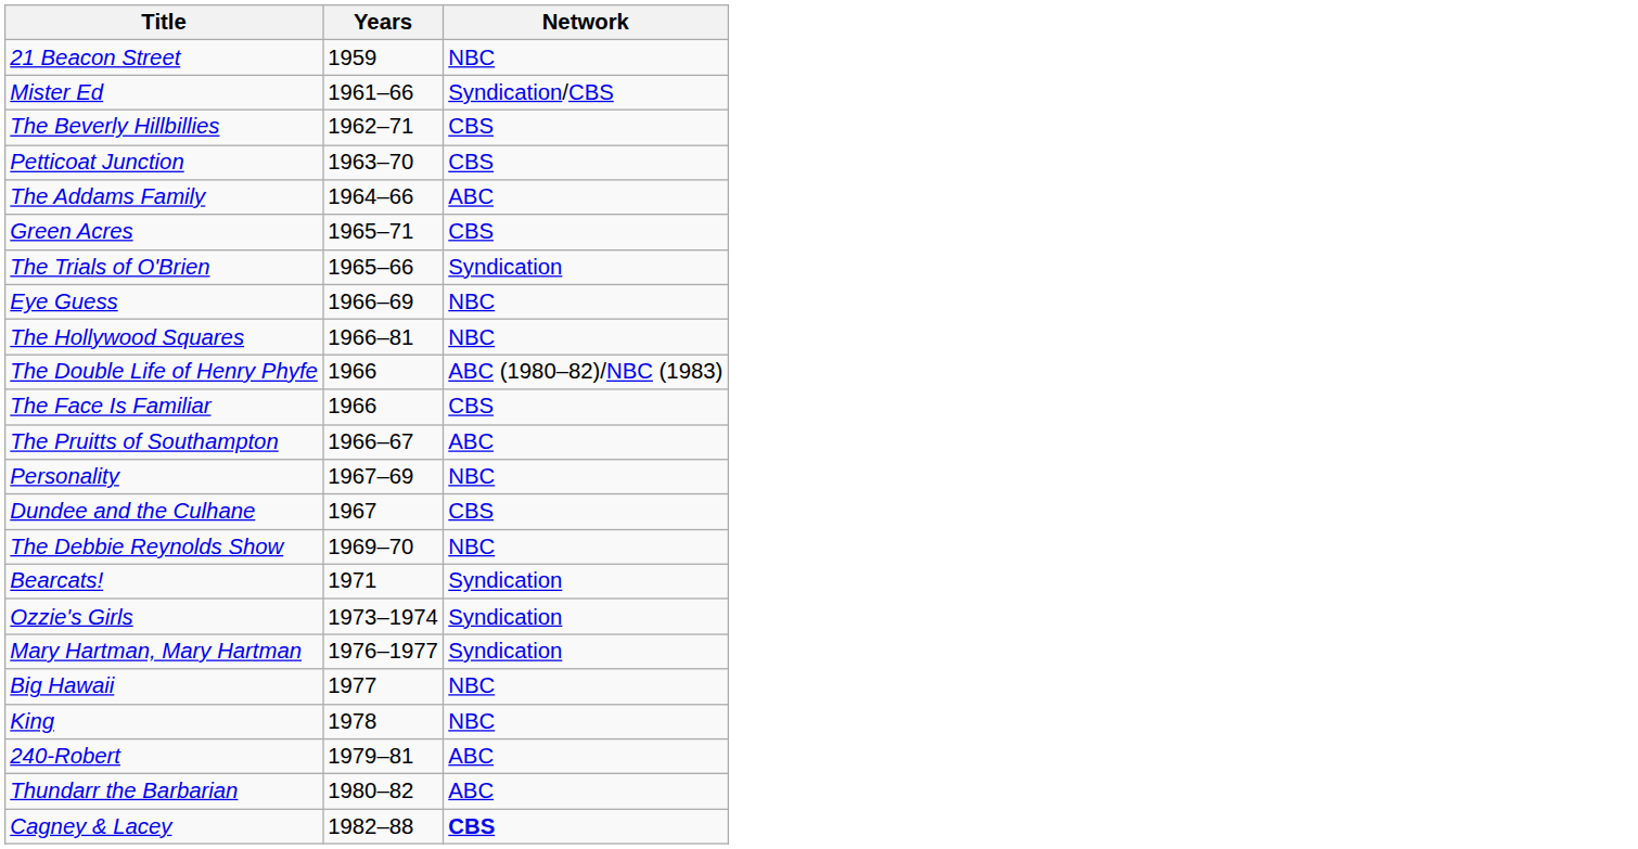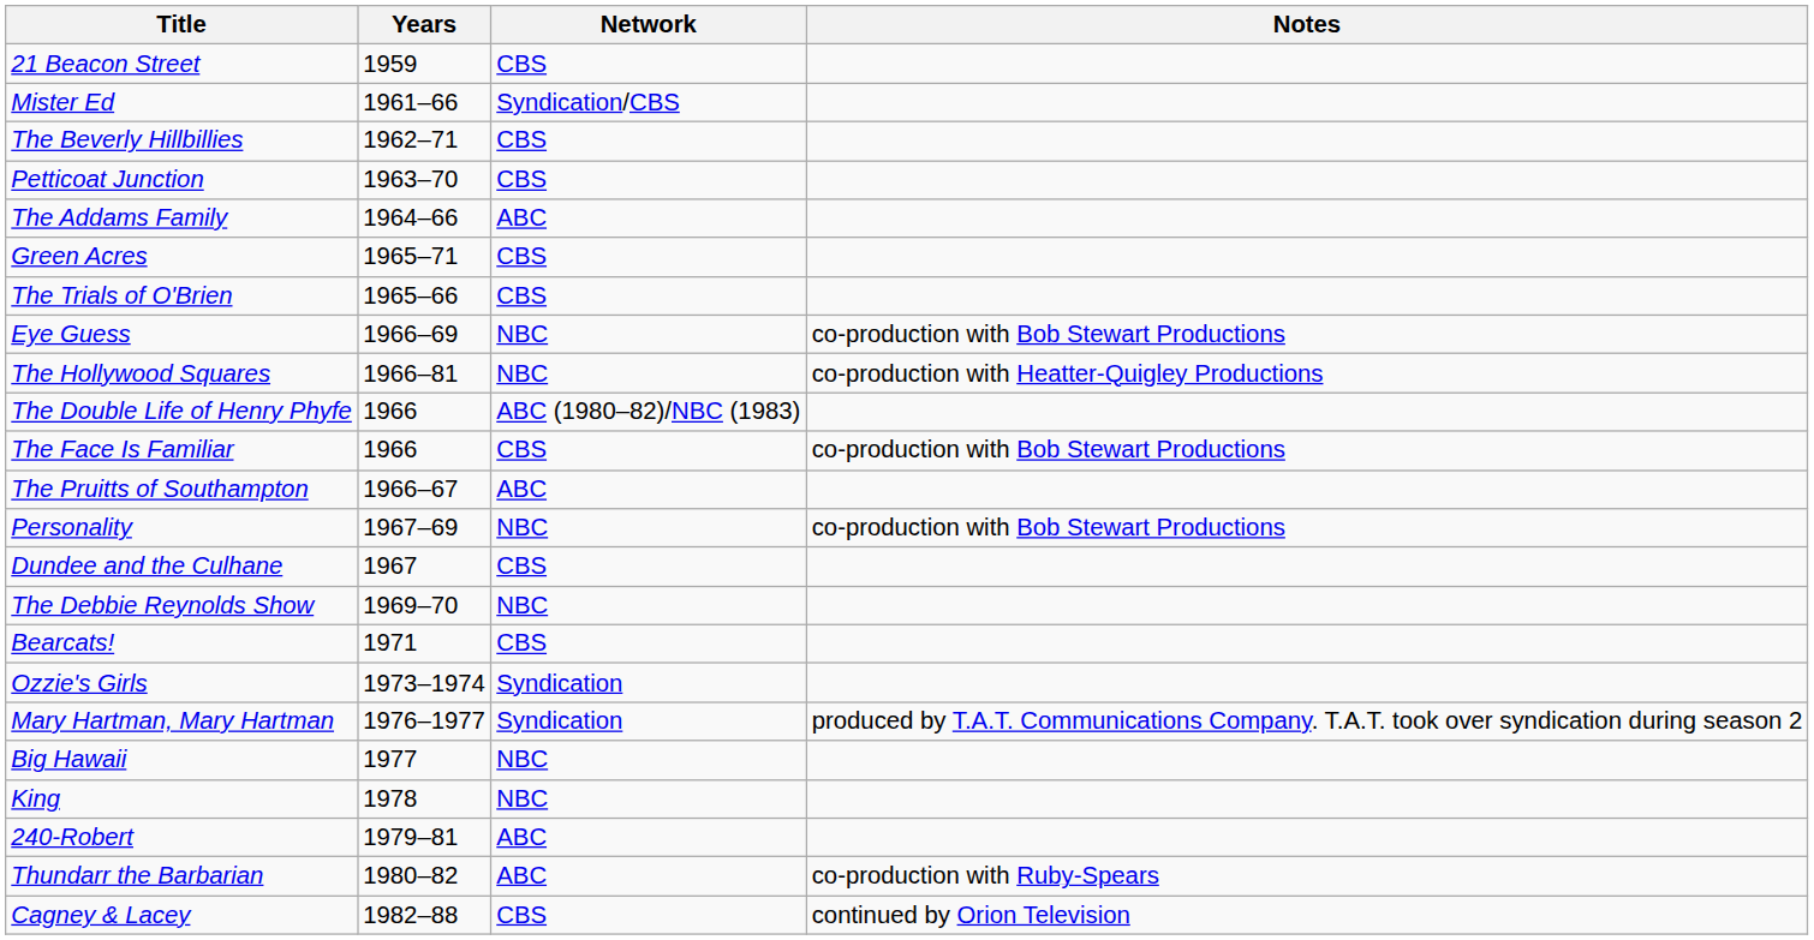 <table class="wikitable sortable">
 <tr>
 <th>Title</th>
 <th>Years</th>
 <th>Network</th>
+<th>Notes</th>
 </tr>
 <tr>
 <td><em><a href='#'>21 Beacon Street</a></em></td>
 <td>1959</td>
-<td><a href='#'>NBC</a></td>
+<td><a href='#'>CBS</a></td>
+<td></td>
 </tr>
 <tr>
 <td><em><a href='#'>Mister Ed</a></em></td>
 <td>1961–66</td>
 <td><a href='#'>Syndication</a>/<a href='#'>CBS</a></td>
+<td></td>
 </tr>
 <tr>
 <td><em><a href='#'>The Beverly Hillbillies</a></em></td>
 <td>1962–71</td>
 <td><a href='#'>CBS</a></td>
+<td></td>
 </tr>
 <tr>
 <td><em><a href='#'>Petticoat Junction</a></em></td>
 <td>1963–70</td>
 <td><a href='#'>CBS</a></td>
+<td></td>
 </tr>
 <tr>
 <td><em><a href='#'>The Addams Family</a></em></td>
 <td>1964–66</td>
 <td><a href='#'>ABC</a></td>
+<td></td>
 </tr>
 <tr>
 <td><em><a href='#'>Green Acres</a></em></td>
 <td>1965–71</td>
 <td><a href='#'>CBS</a></td>
+<td></td>
 </tr>
 <tr>
 <td><em><a href='#'>The Trials of O'Brien</a></em></td>
 <td>1965–66</td>
-<td><a href='#'>Syndication</a></td>
+<td><a href='#'>CBS</a></td>
+<td></td>
 </tr>
 <tr>
 <td><em><a href='#'>Eye Guess</a></em></td>
 <td>1966–69</td>
 <td><a href='#'>NBC</a></td>
+<td>co-production with <a href='#'>Bob Stewart Productions</a></td>
 </tr>
 <tr>
 <td><em><a href='#'>The Hollywood Squares</a></em></td>
 <td>1966–81</td>
 <td><a href='#'>NBC</a></td>
+<td>co-production with <a href='#'>Heatter-Quigley Productions</a></td>
 </tr>
 <tr>
 <td><em><a href='#'>The Double Life of Henry Phyfe</a></em></td>
 <td>1966</td>
 <td><a href='#'>ABC</a> (1980–82)/<a href='#'>NBC</a> (1983)</td>
+<td></td>
 </tr>
 <tr>
 <td><em><a href='#'>The Face Is Familiar</a></em></td>
 <td>1966</td>
 <td><a href='#'>CBS</a></td>
+<td>co-production with <a href='#'>Bob Stewart Productions</a></td>
 </tr>
 <tr>
 <td><em><a href='#'>The Pruitts of Southampton</a></em></td>
 <td>1966–67</td>
 <td><a href='#'>ABC</a></td>
+<td></td>
 </tr>
 <tr>
 <td><em><a href='#'>Personality</a></em></td>
 <td>1967–69</td>
 <td><a href='#'>NBC</a></td>
+<td>co-production with <a href='#'>Bob Stewart Productions</a></td>
 </tr>
 <tr>
 <td><em><a href='#'>Dundee and the Culhane</a></em></td>
 <td>1967</td>
 <td><a href='#'>CBS</a></td>
+<td></td>
 </tr>
 <tr>
 <td><em><a href='#'>The Debbie Reynolds Show</a></em></td>
 <td>1969–70</td>
 <td><a href='#'>NBC</a></td>
+<td></td>
 </tr>
 <tr>
 <td><em><a href='#'>Bearcats!</a></em></td>
 <td>1971</td>
-<td><a href='#'>Syndication</a></td>
+<td><a href='#'>CBS</a></td>
+<td></td>
 </tr>
 <tr>
 <td><em><a href='#'>Ozzie's Girls</a></em></td>
 <td>1973–1974</td>
 <td><a href='#'>Syndication</a></td>
+<td></td>
 </tr>
 <tr>
 <td><em><a href='#'>Mary Hartman, Mary Hartman</a></em></td>
 <td>1976–1977</td>
 <td><a href='#'>Syndication</a></td>
+<td>produced by <a href='#'>T.A.T. Communications Company</a>. T.A.T. took over syndication during season 2</td>
 </tr>
 <tr>
 <td><em><a href='#'>Big Hawaii</a></em></td>
 <td>1977</td>
 <td><a href='#'>NBC</a></td>
+<td></td>
 </tr>
 <tr>
 <td><em><a href='#'>King</a></em></td>
 <td>1978</td>
 <td><a href='#'>NBC</a></td>
+<td></td>
 </tr>
 <tr>
 <td><em><a href='#'>240-Robert</a></em></td>
 <td>1979–81</td>
 <td><a href='#'>ABC</a></td>
+<td></td>
 </tr>
 <tr>
 <td><em><a href='#'>Thundarr the Barbarian</a></em></td>
 <td>1980–82</td>
 <td><a href='#'>ABC</a></td>
+<td>co-production with <a href='#'>Ruby-Spears</a></td>
 </tr>
 <tr>
 <td><em><a href='#'>Cagney & Lacey</a></em></td>
 <td>1982–88</td>
-<td><strong><a href='#'>CBS</a></strong></td>
+<td><a href='#'>CBS</a></td>
+<td>continued by <a href='#'>Orion Television</a></td>
 </tr>
 </table>
